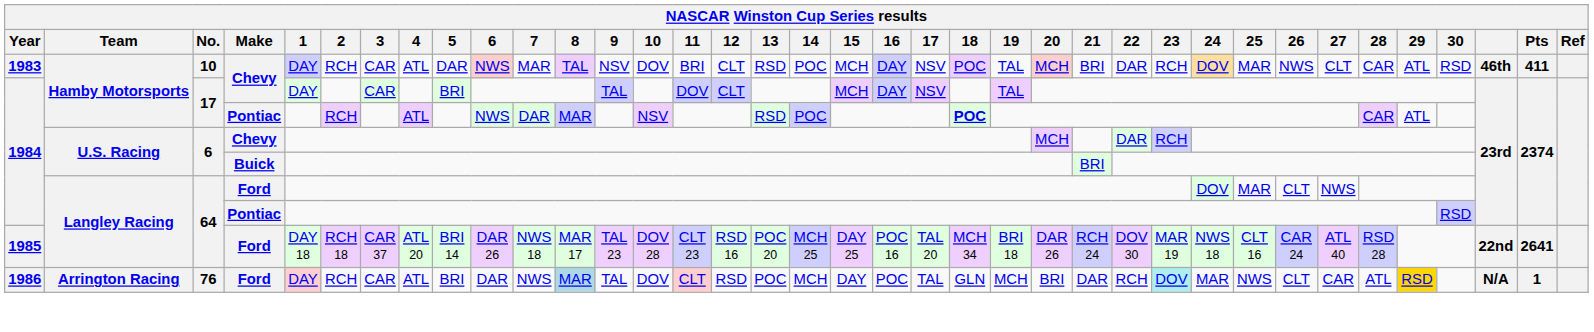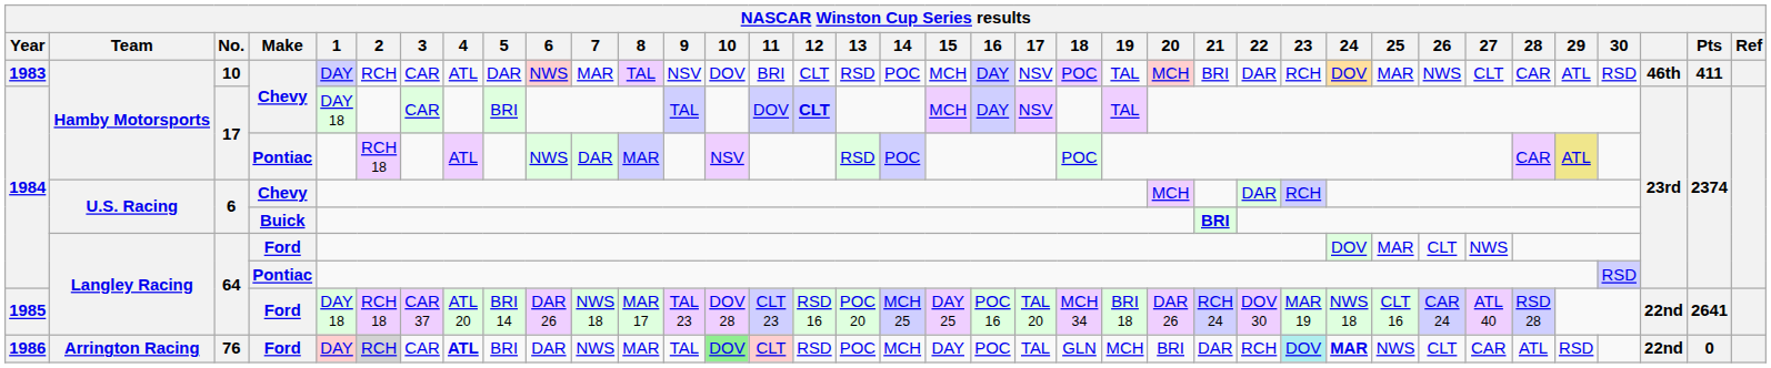 <table class="wikitable" style="text-align:center; font-size:75%">
 <tr>
 <th colspan=45><a href='#'>NASCAR</a> <a href='#'>Winston Cup Series</a> results</th>
 </tr>
 <tr>
 <th>Year</th>
 <th>Team</th>
 <th>No.</th>
 <th>Make</th>
 <th>1</th>
 <th>2</th>
 <th>3</th>
 <th>4</th>
 <th>5</th>
 <th>6</th>
 <th>7</th>
 <th>8</th>
 <th>9</th>
 <th>10</th>
 <th>11</th>
 <th>12</th>
 <th>13</th>
 <th>14</th>
 <th>15</th>
 <th>16</th>
 <th>17</th>
 <th>18</th>
 <th>19</th>
 <th>20</th>
 <th>21</th>
 <th>22</th>
 <th>23</th>
 <th>24</th>
 <th>25</th>
 <th>26</th>
 <th>27</th>
 <th>28</th>
 <th>29</th>
 <th>30</th>
 <th></th>
 <th>Pts</th>
 <th>Ref</th>
 </tr>
 <tr>
 <th><a href='#'>1983</a></th>
 <th rowspan=3><a href='#'>Hamby Motorsports</a></th>
 <th>10</th>
 <th rowspan=2><a href='#'>Chevy</a></th>
 <td style="background:#CFCFFF;"><a href='#'>DAY</a><br></td>
 <td><a href='#'>RCH</a></td>
 <td><a href='#'>CAR</a></td>
 <td><a href='#'>ATL</a></td>
 <td><a href='#'>DAR</a></td>
 <td style="background:#FFCFCF;"><a href='#'>NWS</a><br></td>
 <td><a href='#'>MAR</a></td>
 <td style="background:#EFCFFF;"><a href='#'>TAL</a><br></td>
 <td><a href='#'>NSV</a></td>
 <td><a href='#'>DOV</a></td>
 <td><a href='#'>BRI</a></td>
 <td><a href='#'>CLT</a></td>
 <td><a href='#'>RSD</a></td>
 <td><a href='#'>POC</a></td>
 <td><a href='#'>MCH</a></td>
 <td style="background:#CFCFFF;"><a href='#'>DAY</a><br></td>
 <td><a href='#'>NSV</a></td>
 <td style="background:#EFCFFF;"><a href='#'>POC</a><br></td>
 <td><a href='#'>TAL</a></td>
 <td style="background:#FFCFCF;"><a href='#'>MCH</a><br></td>
 <td><a href='#'>BRI</a></td>
 <td><a href='#'>DAR</a></td>
 <td><a href='#'>RCH</a></td>
 <td style="background:#FFDF9F;"><a href='#'>DOV</a><br></td>
 <td><a href='#'>MAR</a></td>
 <td><a href='#'>NWS</a></td>
 <td><a href='#'>CLT</a></td>
 <td><a href='#'>CAR</a></td>
 <td><a href='#'>ATL</a></td>
 <td><a href='#'>RSD</a></td>
 <th>46th</th>
 <th>411</th>
 <th></th>
 </tr>
 <tr>
 <th rowspan=6><a href='#'>1984</a></th>
 <th rowspan=2>17</th>
-<td style="background:#DFFFDF;"><a href='#'>DAY</a><br></td>
+<td style="background:#DFFFDF;"><a href='#'>DAY</a><br><small>18</small></td>
 <td></td>
 <td style="background:#DFFFDF;"><a href='#'>CAR</a><br></td>
 <td></td>
 <td style="background:#DFFFDF;"><a href='#'>BRI</a><br></td>
 <td colspan=3></td>
 <td style="background:#CFCFFF;"><a href='#'>TAL</a><br></td>
 <td></td>
 <td style="background:#CFCFFF;"><a href='#'>DOV</a><br></td>
-<td style="background:#CFCFFF;"><a href='#'>CLT</a><br></td>
+<td style="background:#CFCFFF;"><strong><a href='#'>CLT</a><br></strong></td>
 <td colspan=2></td>
 <td style="background:#EFCFFF;"><a href='#'>MCH</a><br></td>
 <td style="background:#CFCFFF;"><a href='#'>DAY</a><br></td>
 <td style="background:#EFCFFF;"><a href='#'>NSV</a><br></td>
 <td></td>
 <td style="background:#EFCFFF;"><a href='#'>TAL</a><br></td>
 <td colspan=11></td>
 <th rowspan=6>23rd</th>
 <th rowspan=6>2374</th>
 <th rowspan=6></th>
 </tr>
 <tr>
 <th><a href='#'>Pontiac</a></th>
 <td></td>
-<td style="background:#EFCFFF;"><a href='#'>RCH</a><br></td>
+<td style="background:#EFCFFF;"><a href='#'>RCH</a><br><small>18</small></td>
 <td></td>
 <td style="background:#EFCFFF;"><a href='#'>ATL</a><br></td>
 <td></td>
 <td style="background:#DFFFDF;"><a href='#'>NWS</a><br></td>
 <td style="background:#DFFFDF;"><a href='#'>DAR</a><br></td>
 <td style="background:#CFCFFF;"><a href='#'>MAR</a><br></td>
 <td></td>
 <td style="background:#EFCFFF;"><a href='#'>NSV</a><br></td>
 <td colspan=2></td>
 <td style="background:#DFFFDF;"><a href='#'>RSD</a><br></td>
 <td style="background:#CFCFFF;"><a href='#'>POC</a><br></td>
 <td colspan=3></td>
-<td style="background:#DFFFDF;"><strong><a href='#'>POC</a><br></strong></td>
+<td style="background:#DFFFDF;"><a href='#'>POC</a><br></td>
 <td colspan=9></td>
 <td style="background:#EFCFFF;"><a href='#'>CAR</a><br></td>
-<td><a href='#'>ATL</a></td>
+<td style="background: khaki;"><a href='#'>ATL</a></td>
 <td></td>
 </tr>
 <tr>
 <th rowspan=2><a href='#'>U.S. Racing</a></th>
 <th rowspan=2>6</th>
 <th><a href='#'>Chevy</a></th>
 <td colspan=19></td>
 <td style="background:#EFCFFF;"><a href='#'>MCH</a><br></td>
 <td></td>
 <td style="background:#DFFFDF;"><a href='#'>DAR</a><br></td>
 <td style="background:#CFCFFF;"><a href='#'>RCH</a><br></td>
 <td colspan=7></td>
 </tr>
 <tr>
 <th><a href='#'>Buick</a></th>
 <td colspan=20></td>
-<td style="background:#DFFFDF;"><a href='#'>BRI</a><br></td>
+<td style="background:#DFFFDF;"><strong><a href='#'>BRI</a><br></strong></td>
 <td colspan=9></td>
 </tr>
 <tr>
 <th rowspan=3><a href='#'>Langley Racing</a></th>
 <th rowspan=3>64</th>
 <th><a href='#'>Ford</a></th>
 <td colspan=23></td>
 <td style="background:#DFFFDF;"><a href='#'>DOV</a><br></td>
 <td><a href='#'>MAR</a></td>
 <td><a href='#'>CLT</a></td>
 <td><a href='#'>NWS</a></td>
 <td colspan=3></td>
 </tr>
 <tr>
 <th><a href='#'>Pontiac</a></th>
 <td colspan=29></td>
 <td style="background:#CFCFFF;"><a href='#'>RSD</a><br></td>
 </tr>
 <tr>
 <th><a href='#'>1985</a></th>
 <th><a href='#'>Ford</a></th>
 <td style="background:#DFFFDF;"><a href='#'>DAY</a><br><small>18</small></td>
 <td style="background:#EFCFFF;"><a href='#'>RCH</a><br><small>18</small></td>
 <td style="background:#EFCFFF;"><a href='#'>CAR</a><br><small>37</small></td>
 <td style="background:#DFFFDF;"><a href='#'>ATL</a><br><small>20</small></td>
 <td style="background:#DFFFDF;"><a href='#'>BRI</a><br><small>14</small></td>
 <td style="background:#EFCFFF;"><a href='#'>DAR</a><br><small>26</small></td>
 <td style="background:#DFFFDF;"><a href='#'>NWS</a><br><small>18</small></td>
 <td style="background:#DFFFDF;"><a href='#'>MAR</a><br><small>17</small></td>
 <td style="background:#EFCFFF;"><a href='#'>TAL</a><br><small>23</small></td>
 <td style="background:#EFCFFF;"><a href='#'>DOV</a><br><small>28</small></td>
 <td style="background:#CFCFFF;"><a href='#'>CLT</a><br><small>23</small></td>
 <td style="background:#DFFFDF;"><a href='#'>RSD</a><br><small>16</small></td>
 <td style="background:#DFFFDF;"><a href='#'>POC</a><br><small>20</small></td>
 <td style="background:#CFCFFF;"><a href='#'>MCH</a><br><small>25</small></td>
 <td style="background:#EFCFFF;"><a href='#'>DAY</a><br><small>25</small></td>
 <td style="background:#DFFFDF;"><a href='#'>POC</a><br><small>16</small></td>
 <td style="background:#DFFFDF;"><a href='#'>TAL</a><br><small>20</small></td>
 <td style="background:#EFCFFF;"><a href='#'>MCH</a><br><small>34</small></td>
 <td style="background:#DFFFDF;"><a href='#'>BRI</a><br><small>18</small></td>
 <td style="background:#EFCFFF;"><a href='#'>DAR</a><br><small>26</small></td>
 <td style="background:#CFCFFF;"><a href='#'>RCH</a><br><small>24</small></td>
 <td style="background:#EFCFFF;"><a href='#'>DOV</a><br><small>30</small></td>
 <td style="background:#DFFFDF;"><a href='#'>MAR</a><br><small>19</small></td>
 <td style="background:#DFFFDF;"><a href='#'>NWS</a><br><small>18</small></td>
 <td style="background:#DFFFDF;"><a href='#'>CLT</a><br><small>16</small></td>
 <td style="background:#CFCFFF;"><a href='#'>CAR</a><br><small>24</small></td>
 <td style="background:#EFCFFF;"><a href='#'>ATL</a><br><small>40</small></td>
 <td style="background:#CFCFFF;"><a href='#'>RSD</a><br><small>28</small></td>
 <td colspan=2></td>
 <th>22nd</th>
 <th>2641</th>
 <th></th>
 </tr>
 <tr>
 <th><a href='#'>1986</a></th>
 <th><a href='#'>Arrington Racing</a></th>
 <th>76</th>
 <th><a href='#'>Ford</a></th>
 <td style="background:#FFCFCF;"><a href='#'>DAY</a><br></td>
-<td><a href='#'>RCH</a></td>
+<td style="background: lightgrey;"><a href='#'>RCH</a></td>
 <td><a href='#'>CAR</a></td>
-<td><a href='#'>ATL</a></td>
+<td><strong><a href='#'>ATL</a></strong></td>
 <td><a href='#'>BRI</a></td>
 <td><a href='#'>DAR</a></td>
 <td><a href='#'>NWS</a></td>
-<td style="background: lightblue;"><a href='#'>MAR</a></td>
+<td><a href='#'>MAR</a></td>
 <td><a href='#'>TAL</a></td>
-<td><a href='#'>DOV</a></td>
+<td style="background: lightgreen;"><a href='#'>DOV</a></td>
 <td style="background:#FFCFCF;"><a href='#'>CLT</a><br></td>
 <td><a href='#'>RSD</a></td>
 <td><a href='#'>POC</a></td>
 <td><a href='#'>MCH</a></td>
 <td><a href='#'>DAY</a></td>
 <td><a href='#'>POC</a></td>
 <td><a href='#'>TAL</a></td>
 <td><a href='#'>GLN</a></td>
 <td><a href='#'>MCH</a></td>
 <td><a href='#'>BRI</a></td>
 <td><a href='#'>DAR</a></td>
 <td><a href='#'>RCH</a></td>
 <td style="background: paleturquoise;"><a href='#'>DOV</a></td>
-<td><a href='#'>MAR</a></td>
+<td><strong><a href='#'>MAR</a></strong></td>
 <td><a href='#'>NWS</a></td>
 <td><a href='#'>CLT</a></td>
 <td><a href='#'>CAR</a></td>
 <td><a href='#'>ATL</a></td>
-<td style="background: gold;"><a href='#'>RSD</a></td>
+<td><a href='#'>RSD</a></td>
 <td></td>
-<th>N/A</th>
-<th>1</th>
+<th>22nd</th>
+<th>0</th>
 <th></th>
 </tr>
 </table>
